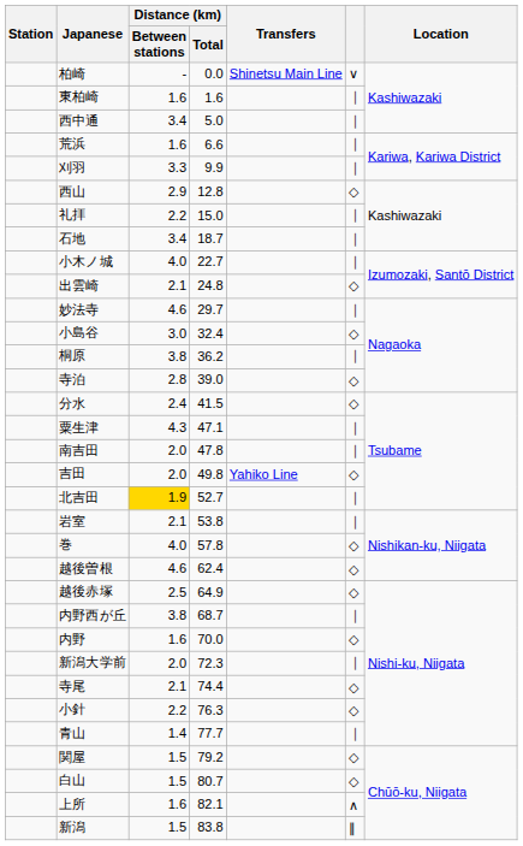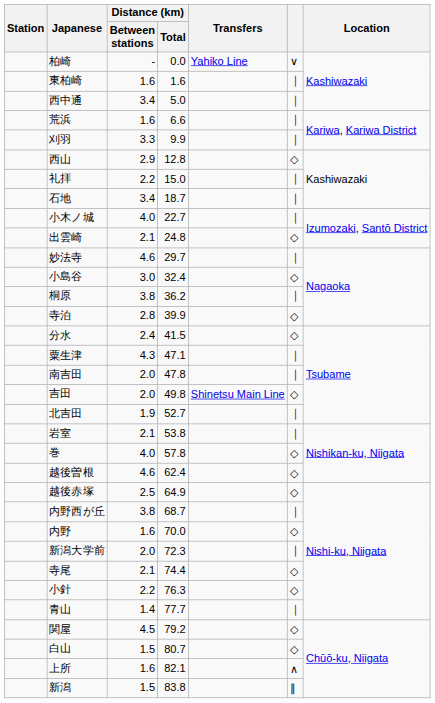 <table class="wikitable" rules="all">
 <tr>
 <th rowspan="2">Station</th>
 <th rowspan="2">Japanese</th>
 <th colspan="2">Distance (km)</th>
 <th rowspan="2">Transfers</th>
 <th rowspan="2"> </th>
 <th rowspan="2">Location</th>
 </tr>
 <tr>
 <th>Between<br>stations</th>
 <th>Total</th>
 </tr>
 <tr>
 <td></td>
 <td>柏崎</td>
 <td style="text-align:right;">-</td>
 <td style="text-align:right;">0.0</td>
-<td><a href='#'>Shinetsu Main Line</a></td>
+<td><a href='#'>Yahiko Line</a></td>
 <td>∨</td>
 <td rowspan="3"><a href='#'>Kashiwazaki</a></td>
 </tr>
 <tr>
 <td></td>
 <td>東柏崎</td>
 <td style="text-align:right;">1.6</td>
 <td style="text-align:right;">1.6</td>
 <td> </td>
 <td>｜</td>
 </tr>
 <tr>
 <td></td>
 <td>西中通</td>
 <td style="text-align:right;">3.4</td>
 <td style="text-align:right;">5.0</td>
 <td> </td>
 <td>｜</td>
 </tr>
 <tr>
 <td></td>
 <td>荒浜</td>
 <td style="text-align:right;">1.6</td>
 <td style="text-align:right;">6.6</td>
 <td> </td>
 <td>｜</td>
 <td rowspan="2"><a href='#'>Kariwa</a>, <a href='#'>Kariwa District</a></td>
 </tr>
 <tr>
 <td></td>
 <td>刈羽</td>
 <td style="text-align:right;">3.3</td>
 <td style="text-align:right;">9.9</td>
 <td> </td>
 <td>｜</td>
 </tr>
 <tr>
 <td></td>
 <td>西山</td>
 <td style="text-align:right;">2.9</td>
 <td style="text-align:right;">12.8</td>
 <td> </td>
 <td>◇</td>
 <td rowspan="3">Kashiwazaki</td>
 </tr>
 <tr>
 <td></td>
 <td>礼拝</td>
 <td style="text-align:right;">2.2</td>
 <td style="text-align:right;">15.0</td>
 <td> </td>
 <td>｜</td>
 </tr>
 <tr>
 <td></td>
 <td>石地</td>
 <td style="text-align:right;">3.4</td>
 <td style="text-align:right;">18.7</td>
 <td> </td>
 <td>｜</td>
 </tr>
 <tr>
 <td></td>
 <td>小木ノ城</td>
 <td style="text-align:right;">4.0</td>
 <td style="text-align:right;">22.7</td>
 <td> </td>
 <td>｜</td>
 <td rowspan="2"><a href='#'>Izumozaki</a>, <a href='#'>Santō District</a></td>
 </tr>
 <tr>
 <td></td>
 <td>出雲崎</td>
 <td style="text-align:right;">2.1</td>
 <td style="text-align:right;">24.8</td>
 <td> </td>
 <td>◇</td>
 </tr>
 <tr>
 <td></td>
 <td>妙法寺</td>
 <td style="text-align:right;">4.6</td>
 <td style="text-align:right;">29.7</td>
 <td> </td>
 <td>｜</td>
 <td rowspan="4"><a href='#'>Nagaoka</a></td>
 </tr>
 <tr>
 <td></td>
 <td>小島谷</td>
 <td style="text-align:right;">3.0</td>
 <td style="text-align:right;">32.4</td>
 <td> </td>
 <td>◇</td>
 </tr>
 <tr>
 <td></td>
 <td>桐原</td>
 <td style="text-align:right;">3.8</td>
 <td style="text-align:right;">36.2</td>
 <td> </td>
 <td>｜</td>
 </tr>
 <tr>
 <td></td>
 <td>寺泊</td>
 <td style="text-align:right;">2.8</td>
-<td style="text-align:right;">39.0</td>
+<td style="text-align:right;">39.9</td>
 <td> </td>
 <td>◇</td>
 </tr>
 <tr>
 <td></td>
 <td>分水</td>
 <td style="text-align:right;">2.4</td>
 <td style="text-align:right;">41.5</td>
 <td> </td>
 <td>◇</td>
 <td rowspan="5"><a href='#'>Tsubame</a></td>
 </tr>
 <tr>
 <td></td>
 <td>粟生津</td>
 <td style="text-align:right;">4.3</td>
 <td style="text-align:right;">47.1</td>
 <td> </td>
 <td>｜</td>
 </tr>
 <tr>
 <td></td>
 <td>南吉田</td>
 <td style="text-align:right;">2.0</td>
 <td style="text-align:right;">47.8</td>
 <td> </td>
 <td>｜</td>
 </tr>
 <tr>
 <td></td>
 <td>吉田</td>
 <td style="text-align:right;">2.0</td>
 <td style="text-align:right;">49.8</td>
-<td><a href='#'>Yahiko Line</a></td>
+<td><a href='#'>Shinetsu Main Line</a></td>
 <td>◇</td>
 </tr>
 <tr>
 <td></td>
 <td>北吉田</td>
-<td style="background: gold; text-align:right;">1.9</td>
+<td style="text-align:right;">1.9</td>
 <td style="text-align:right;">52.7</td>
 <td> </td>
 <td>｜</td>
 </tr>
 <tr>
 <td></td>
 <td>岩室</td>
 <td style="text-align:right;">2.1</td>
 <td style="text-align:right;">53.8</td>
 <td> </td>
 <td>｜</td>
 <td rowspan="3"><a href='#'>Nishikan-ku, Niigata</a></td>
 </tr>
 <tr>
 <td></td>
 <td>巻</td>
 <td style="text-align:right;">4.0</td>
 <td style="text-align:right;">57.8</td>
 <td> </td>
 <td>◇</td>
 </tr>
 <tr>
 <td></td>
 <td>越後曽根</td>
 <td style="text-align:right;">4.6</td>
 <td style="text-align:right;">62.4</td>
 <td> </td>
 <td>◇</td>
 </tr>
 <tr>
 <td></td>
 <td>越後赤塚</td>
 <td style="text-align:right;">2.5</td>
 <td style="text-align:right;">64.9</td>
 <td> </td>
 <td>◇</td>
 <td rowspan="7"><a href='#'>Nishi-ku, Niigata</a></td>
 </tr>
 <tr>
 <td></td>
 <td>内野西が丘</td>
 <td style="text-align:right;">3.8</td>
 <td style="text-align:right;">68.7</td>
 <td> </td>
 <td>｜</td>
 </tr>
 <tr>
 <td></td>
 <td>内野</td>
 <td style="text-align:right;">1.6</td>
 <td style="text-align:right;">70.0</td>
 <td> </td>
 <td>◇</td>
 </tr>
 <tr>
 <td></td>
 <td>新潟大学前</td>
 <td style="text-align:right;">2.0</td>
 <td style="text-align:right;">72.3</td>
 <td> </td>
 <td>｜</td>
 </tr>
 <tr>
 <td></td>
 <td>寺尾</td>
 <td style="text-align:right;">2.1</td>
 <td style="text-align:right;">74.4</td>
 <td> </td>
 <td>◇</td>
 </tr>
 <tr>
 <td></td>
 <td>小針</td>
 <td style="text-align:right;">2.2</td>
 <td style="text-align:right;">76.3</td>
 <td> </td>
 <td>◇</td>
 </tr>
 <tr>
 <td></td>
 <td>青山</td>
 <td style="text-align:right;">1.4</td>
 <td style="text-align:right;">77.7</td>
 <td> </td>
 <td>｜</td>
 </tr>
 <tr>
 <td></td>
 <td>関屋</td>
-<td style="text-align:right;">1.5</td>
+<td style="text-align:right;">4.5</td>
 <td style="text-align:right;">79.2</td>
 <td> </td>
 <td>◇</td>
 <td rowspan="4"><a href='#'>Chūō-ku, Niigata</a></td>
 </tr>
 <tr>
 <td></td>
 <td>白山</td>
 <td style="text-align:right;">1.5</td>
 <td style="text-align:right;">80.7</td>
 <td> </td>
 <td>◇</td>
 </tr>
 <tr>
 <td></td>
 <td>上所</td>
 <td style="text-align:right;">1.6</td>
 <td style="text-align:right;">82.1</td>
 <td> </td>
 <td>∧</td>
 </tr>
 <tr>
 <td></td>
 <td>新潟</td>
 <td style="text-align:right;">1.5</td>
 <td style="text-align:right;">83.8</td>
 <td></td>
 <td>∥</td>
 </tr>
 </table>
